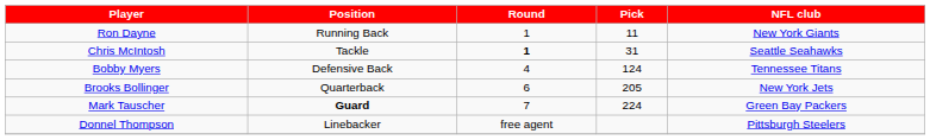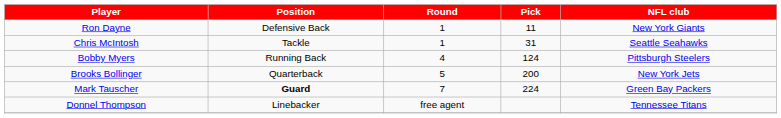 <table class="wikitable" width="80%">
 <tr align="center" style="background:red;color:#FFFFFF;">
 <td><strong>Player</strong></td>
 <td><strong>Position</strong></td>
 <td><strong>Round</strong></td>
 <td><strong>Pick</strong></td>
 <td><strong>NFL club</strong></td>
 </tr>
 <tr align="center" bgcolor="">
 <td><a href='#'>Ron Dayne</a></td>
-<td>Running Back</td>
+<td>Defensive Back</td>
 <td>1</td>
 <td>11</td>
 <td><a href='#'>New York Giants</a></td>
 </tr>
 <tr align="center" bgcolor="">
 <td><a href='#'>Chris McIntosh</a></td>
 <td>Tackle</td>
-<td><strong>1</strong></td>
+<td>1</td>
 <td>31</td>
 <td><a href='#'>Seattle Seahawks</a></td>
 </tr>
 <tr align="center" bgcolor="">
 <td><a href='#'>Bobby Myers</a></td>
-<td>Defensive Back</td>
+<td>Running Back</td>
 <td>4</td>
 <td>124</td>
-<td><a href='#'>Tennessee Titans</a></td>
+<td><a href='#'>Pittsburgh Steelers</a></td>
 </tr>
 <tr align="center" bgcolor="">
 <td><a href='#'>Brooks Bollinger</a></td>
 <td>Quarterback</td>
-<td>6</td>
-<td>205</td>
+<td>5</td>
+<td>200</td>
 <td><a href='#'>New York Jets</a></td>
 </tr>
 <tr align="center" bgcolor="">
 <td><a href='#'>Mark Tauscher</a></td>
 <td><strong>Guard</strong></td>
 <td>7</td>
 <td>224</td>
 <td><a href='#'>Green Bay Packers</a></td>
 </tr>
 <tr align="center" bgcolor="">
 <td><a href='#'>Donnel Thompson</a></td>
 <td>Linebacker</td>
 <td>free agent</td>
 <td></td>
-<td><a href='#'>Pittsburgh Steelers</a></td>
+<td><a href='#'>Tennessee Titans</a></td>
 </tr>
 <tr align="center" bgcolor="">
 </tr>
 </table>
